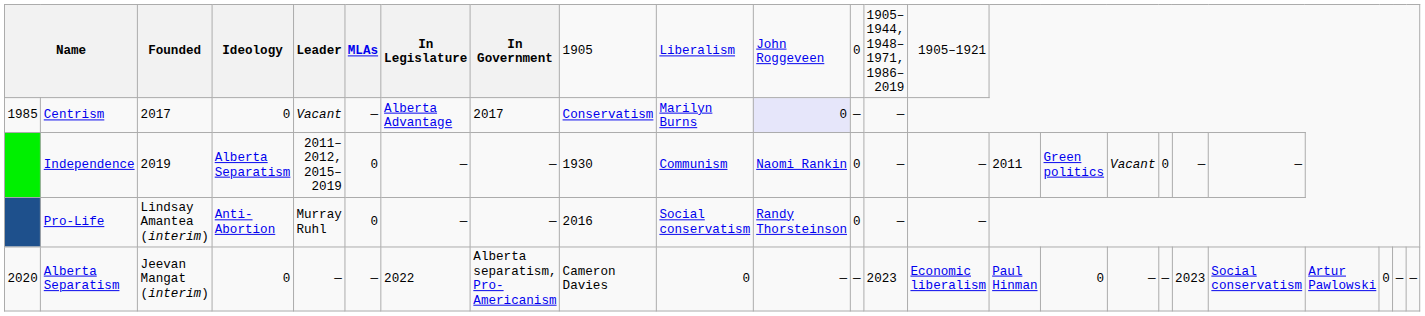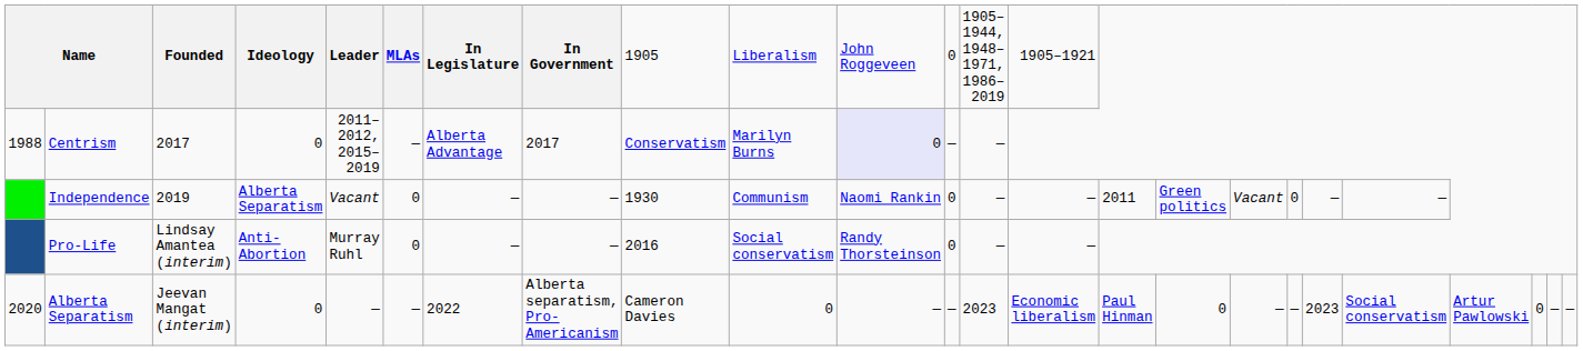 <table class="wikitable">
 <tr>
 <th colspan=2>Name</th>
 <th>Founded</th>
 <th>Ideology</th>
 <th>Leader</th>
 <th><a href='#'>MLAs</a></th>
 <th>In Legislature</th>
 <th>In Government<br></th>
 <td>1905</td>
 <td><a href='#'>Liberalism</a></td>
 <td><a href='#'>John Roggeveen</a></td>
 <td align="right">0</td>
 <td align="right">1905–1944, 1948–1971, 1986–2019</td>
 <td align="right">1905–1921</td>
 </tr>
 <tr>
-<td>1985</td>
+<td>1988</td>
 <td><a href='#'>Centrism</a></td>
 <td>2017</td>
 <td align="right">0</td>
-<td><em>Vacant</em></td>
+<td align="right">2011–2012, 2015–2019</td>
 <td align="right">—<br></td>
 <td><a href='#'>Alberta Advantage</a></td>
 <td>2017</td>
 <td><a href='#'>Conservatism</a></td>
 <td><a href='#'>Marilyn Burns</a></td>
 <td align="right" style="background: lavender;">0</td>
 <td align="right">—</td>
 <td align="right">—</td>
 </tr>
 <tr>
 <td bgcolor=#00F000></td>
 <td><a href='#'>Independence</a></td>
 <td>2019</td>
 <td><a href='#'>Alberta Separatism</a></td>
-<td align="right">2011–2012, 2015–2019</td>
+<td><em>Vacant</em></td>
 <td align="right">0</td>
 <td align="right">—</td>
 <td align="right">—<br></td>
 <td>1930</td>
 <td><a href='#'>Communism</a></td>
 <td><a href='#'>Naomi Rankin</a></td>
 <td align="right">0</td>
 <td align="right">—</td>
 <td align="right">—<br></td>
 <td>2011</td>
 <td><a href='#'>Green politics</a></td>
 <td><em>Vacant</em></td>
 <td align="right">0</td>
 <td align="right">—</td>
 <td align="right">—</td>
 </tr>
 <tr>
 <td bgcolor=#1E508C></td>
 <td><a href='#'>Pro-Life</a></td>
 <td>Lindsay Amantea (<em>interim</em>)</td>
 <td><a href='#'>Anti-Abortion</a></td>
 <td>Murray Ruhl</td>
 <td align="right">0</td>
 <td align="right">—</td>
 <td align="right">—<br></td>
 <td>2016</td>
 <td><a href='#'>Social conservatism</a></td>
 <td><a href='#'>Randy Thorsteinson</a></td>
 <td align="right">0</td>
 <td align="right">—</td>
 <td align="right">—</td>
 </tr>
 <tr>
 <td>2020</td>
 <td><a href='#'>Alberta Separatism</a></td>
 <td>Jeevan Mangat (<em>interim</em>)</td>
 <td align="right">0</td>
 <td align="right">—</td>
 <td align="right">—<br></td>
 <td>2022</td>
 <td>Alberta separatism, <a href='#'>Pro-Americanism</a></td>
 <td>Cameron Davies</td>
 <td align="right">0</td>
 <td align="right">—</td>
 <td align="right">—<br></td>
 <td>2023</td>
 <td><a href='#'>Economic liberalism</a></td>
 <td><a href='#'>Paul Hinman</a></td>
 <td align="right">0</td>
 <td align="right">—</td>
 <td align="right">—<br></td>
 <td>2023</td>
 <td><a href='#'>Social conservatism</a></td>
 <td><a href='#'>Artur Pawlowski</a></td>
 <td align="right">0</td>
 <td align="right">—</td>
 <td align="right">—</td>
 </tr>
 </table>
